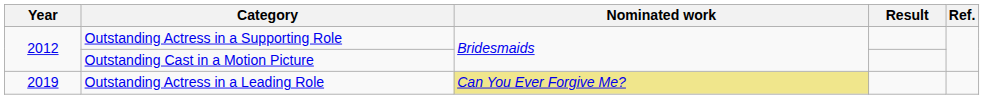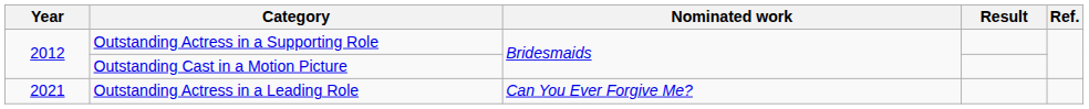 <table class=wikitable>
 <tr>
 <th scope="col" style="width:5em;">Year</th>
 <th scope="col" style="width:26em;">Category</th>
 <th scope="col" style="width:29em;">Nominated work</th>
 <th scope="col" style="width:5em;">Result</th>
 <th>Ref.</th>
 </tr>
 <tr>
 <td style="text-align:center;", rowspan="2"><a href='#'>2012</a></td>
 <td><a href='#'>Outstanding Actress in a Supporting Role</a></td>
 <td rowspan="2"><em><a href='#'>Bridesmaids</a></em></td>
 <td></td>
 <td rowspan="2" align="center"></td>
 </tr>
 <tr>
 <td><a href='#'>Outstanding Cast in a Motion Picture</a></td>
 <td></td>
 </tr>
 <tr>
-<td align="center"><a href='#'>2019</a></td>
+<td align="center"><a href='#'>2021</a></td>
 <td><a href='#'>Outstanding Actress in a Leading Role</a></td>
-<td style="background: khaki;"><em><a href='#'>Can You Ever Forgive Me?</a></em></td>
+<td><em><a href='#'>Can You Ever Forgive Me?</a></em></td>
 <td></td>
 <td align="center"></td>
 </tr>
 </table>
